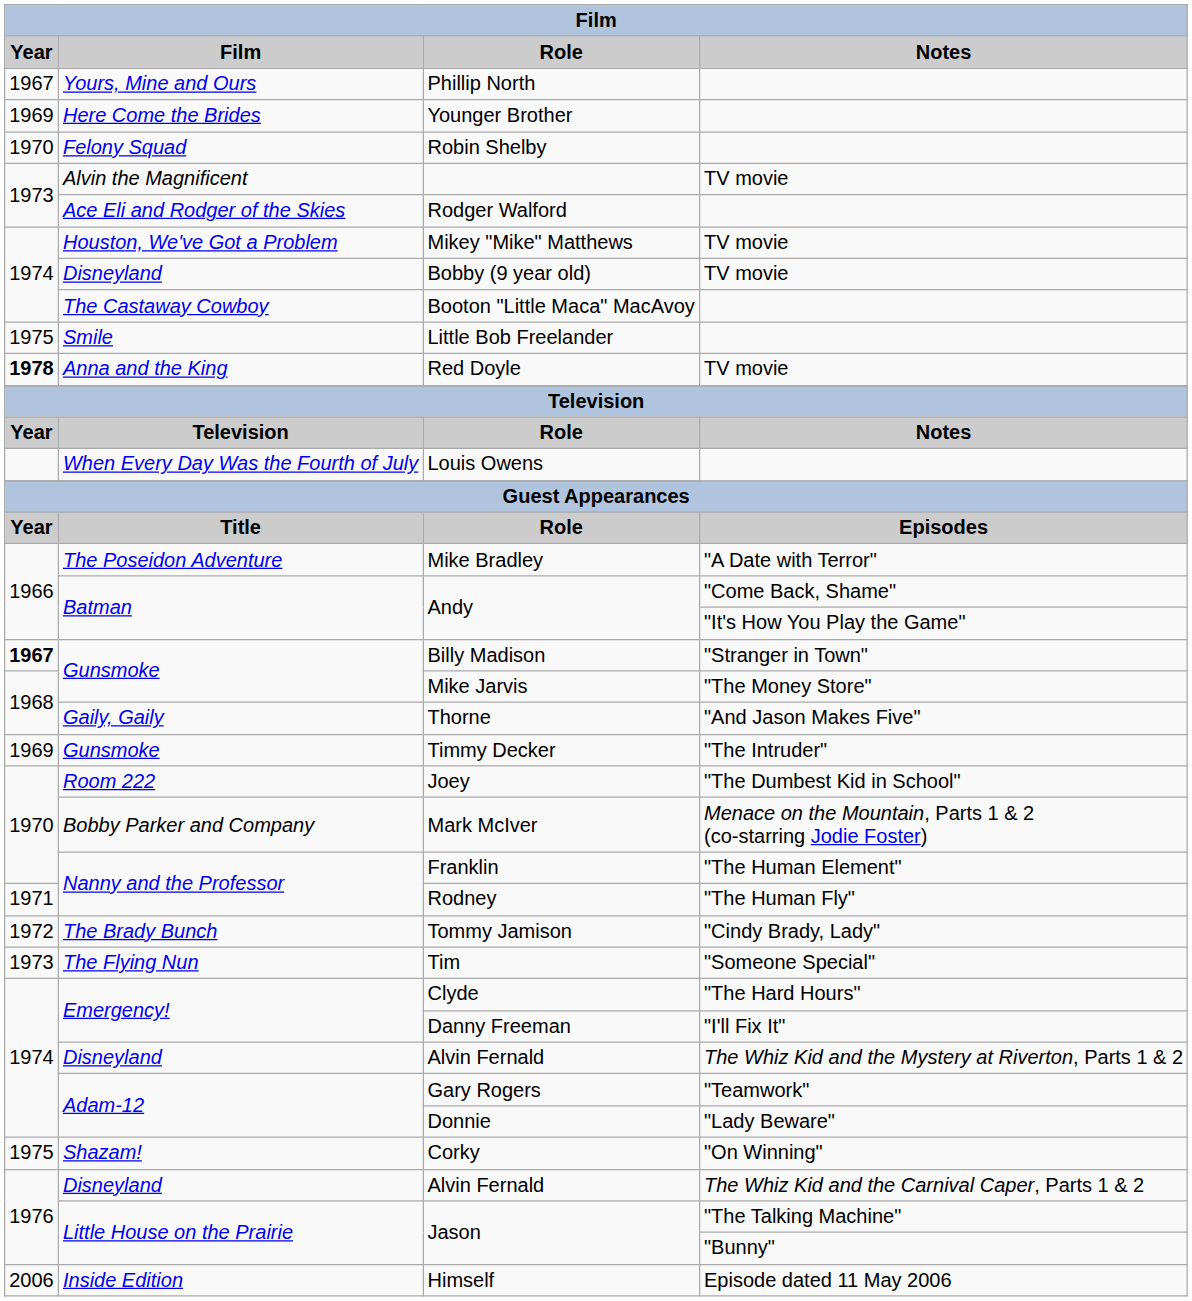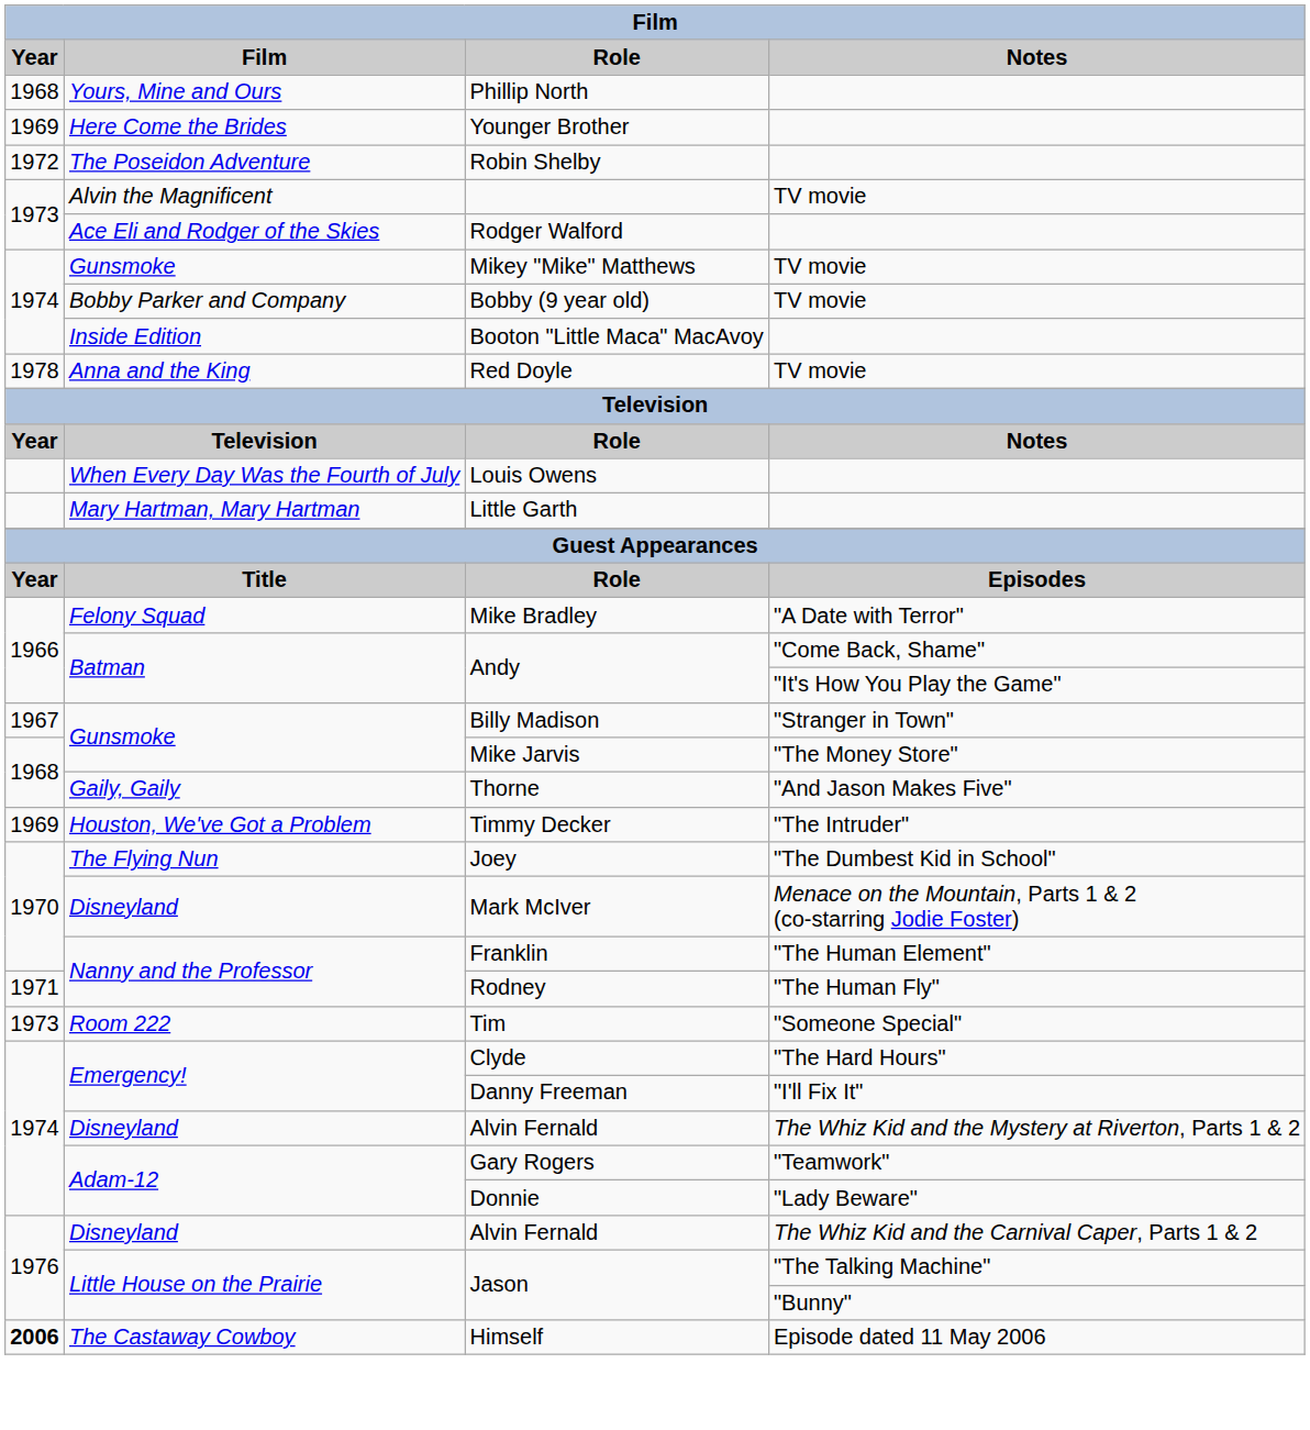 <table class="wikitable" style=border="2" cellpadding="4" background: #f9f9f9;>
 <tr align="center">
 <th colspan=4 style="background:#B0C4DE;">Film</th>
 </tr>
 <tr align="center">
 <th style="background: #CCCCCC;">Year</th>
 <th style="background: #CCCCCC;">Film</th>
 <th style="background: #CCCCCC;">Role</th>
 <th style="background: #CCCCCC;">Notes</th>
 </tr>
 <tr>
-<td rowspan="1">1967</td>
+<td rowspan="1">1968</td>
 <td><em><a href='#'>Yours, Mine and Ours</a></em></td>
 <td>Phillip North</td>
 <td></td>
 </tr>
 <tr>
 <td>1969</td>
 <td><em><a href='#'>Here Come the Brides</a></em></td>
 <td>Younger Brother</td>
 <td></td>
 </tr>
 <tr>
-<td rowspan="1">1970</td>
-<td><em><a href='#'>Felony Squad</a></em></td>
+<td rowspan="1">1972</td>
+<td><em><a href='#'>The Poseidon Adventure</a></em></td>
 <td>Robin Shelby</td>
 <td></td>
 </tr>
 <tr>
 <td rowspan="2">1973</td>
 <td><em>Alvin the Magnificent</em></td>
 <td></td>
 <td>TV movie</td>
 </tr>
 <tr>
 <td><em><a href='#'>Ace Eli and Rodger of the Skies</a></em></td>
 <td>Rodger Walford</td>
 <td></td>
 </tr>
 <tr>
 <td rowspan="3">1974</td>
-<td><em><a href='#'>Houston, We've Got a Problem</a></em></td>
+<td><em><a href='#'>Gunsmoke</a></em></td>
 <td>Mikey "Mike" Matthews</td>
 <td>TV movie</td>
 </tr>
 <tr>
-<td><em><a href='#'>Disneyland</a></em></td>
+<td><em>Bobby Parker and Company</em></td>
 <td>Bobby (9 year old)</td>
 <td>TV movie</td>
 </tr>
 <tr>
-<td><em><a href='#'>The Castaway Cowboy</a></em></td>
+<td><em><a href='#'>Inside Edition</a></em></td>
 <td>Booton "Little Maca" MacAvoy</td>
 <td></td>
 </tr>
 <tr>
-<td rowspan="1">1975</td>
-<td><em><a href='#'>Smile</a></em></td>
-<td>Little Bob Freelander</td>
-<td></td>
-</tr>
-<tr>
-<td><strong>1978</strong></td>
+<td>1978</td>
 <td><em><a href='#'>Anna and the King</a></em></td>
 <td>Red Doyle</td>
 <td>TV movie</td>
 </tr>
 <tr>
 </tr>
 <tr align="center">
 <th colspan=4 style="background:#B0C4DE;">Television</th>
 </tr>
 <tr align="center">
 <th style="background: #CCCCCC;">Year</th>
 <th style="background: #CCCCCC;">Television</th>
 <th style="background: #CCCCCC;">Role</th>
 <th style="background: #CCCCCC;">Notes</th>
 </tr>
 <tr>
 <td></td>
 <td><em><a href='#'>When Every Day Was the Fourth of July</a></em></td>
 <td>Louis Owens</td>
 </tr>
 <tr>
+<td></td>
+<td><em><a href='#'>Mary Hartman, Mary Hartman</a></em></td>
+<td>Little Garth</td>
+<td></td>
+</tr>
+<tr>
 </tr>
 <tr align="center">
 <th colspan=4 style="background:#B0C4DE;">Guest Appearances</th>
 </tr>
 <tr align="center">
 <th style="background: #CCCCCC;">Year</th>
 <th style="background: #CCCCCC;">Title</th>
 <th style="background: #CCCCCC;">Role</th>
 <th style="background: #CCCCCC;">Episodes</th>
 </tr>
 <tr>
 <td rowspan="3">1966</td>
-<td><em><a href='#'>The Poseidon Adventure</a></em></td>
+<td><em><a href='#'>Felony Squad</a></em></td>
 <td>Mike Bradley</td>
 <td>"A Date with Terror"</td>
 </tr>
 <tr>
 <td rowspan="2"><em><a href='#'>Batman</a></em></td>
 <td rowspan="2">Andy</td>
 <td>"Come Back, Shame"</td>
 </tr>
 <tr>
 <td>"It's How You Play the Game"</td>
 </tr>
 <tr>
-<td><strong>1967</strong></td>
+<td>1967</td>
 <td rowspan="2"><em><a href='#'>Gunsmoke</a></em></td>
 <td>Billy Madison</td>
 <td>"Stranger in Town"</td>
 </tr>
 <tr>
 <td rowspan="2">1968</td>
 <td>Mike Jarvis</td>
 <td>"The Money Store"</td>
 </tr>
 <tr>
 <td><em><a href='#'>Gaily, Gaily</a></em></td>
 <td>Thorne</td>
 <td>"And Jason Makes Five"</td>
 </tr>
 <tr>
 <td rowspan="1">1969</td>
-<td><em><a href='#'>Gunsmoke</a></em></td>
+<td><em><a href='#'>Houston, We've Got a Problem</a></em></td>
 <td>Timmy Decker</td>
 <td>"The Intruder"</td>
 </tr>
 <tr>
 <td rowspan="3">1970</td>
-<td><em><a href='#'>Room 222</a></em></td>
+<td><em><a href='#'>The Flying Nun</a></em></td>
 <td>Joey</td>
 <td>"The Dumbest Kid in School"</td>
 </tr>
 <tr>
-<td><em>Bobby Parker and Company</em></td>
+<td><em><a href='#'>Disneyland</a></em></td>
 <td>Mark McIver</td>
 <td><em>Menace on the Mountain</em>, Parts 1 & 2<br>(co-starring <a href='#'>Jodie Foster</a>)</td>
 </tr>
 <tr>
 <td rowspan="2"><em><a href='#'>Nanny and the Professor</a></em></td>
 <td>Franklin</td>
 <td>"The Human Element"</td>
 </tr>
 <tr>
 <td>1971</td>
 <td>Rodney</td>
 <td>"The Human Fly"</td>
 </tr>
 <tr>
-<td>1972</td>
-<td><em><a href='#'>The Brady Bunch</a></em></td>
-<td>Tommy Jamison</td>
-<td>"Cindy Brady, Lady"</td>
-</tr>
-<tr>
 <td>1973</td>
-<td><em><a href='#'>The Flying Nun</a></em></td>
+<td><em><a href='#'>Room 222</a></em></td>
 <td>Tim</td>
 <td>"Someone Special"</td>
 </tr>
 <tr>
 <td rowspan="5">1974</td>
 <td rowspan="2"><em><a href='#'>Emergency!</a></em></td>
 <td>Clyde</td>
 <td>"The Hard Hours"</td>
 </tr>
 <tr>
 <td>Danny Freeman</td>
 <td>"I'll Fix It"</td>
 </tr>
 <tr>
 <td><em><a href='#'>Disneyland</a></em></td>
 <td>Alvin Fernald</td>
 <td><em>The Whiz Kid and the Mystery at Riverton</em>, Parts 1 & 2</td>
 </tr>
 <tr>
 <td rowspan="2"><em><a href='#'>Adam-12</a></em></td>
 <td>Gary Rogers</td>
 <td>"Teamwork"</td>
 </tr>
 <tr>
 <td>Donnie</td>
 <td>"Lady Beware"</td>
 </tr>
 <tr>
-<td rowspan="1">1975</td>
-<td><em><a href='#'>Shazam!</a></em></td>
-<td>Corky</td>
-<td>"On Winning"</td>
-</tr>
-<tr>
 <td rowspan="3">1976</td>
 <td><em><a href='#'>Disneyland</a></em></td>
 <td>Alvin Fernald</td>
 <td><em>The Whiz Kid and the Carnival Caper</em>, Parts 1 & 2</td>
 </tr>
 <tr>
 <td rowspan="2"><em><a href='#'>Little House on the Prairie</a></em></td>
 <td rowspan="2">Jason</td>
 <td>"The Talking Machine"</td>
 </tr>
 <tr>
 <td>"Bunny"</td>
 </tr>
 <tr>
-<td>2006</td>
-<td><em><a href='#'>Inside Edition</a></em></td>
+<td><strong>2006</strong></td>
+<td><em><a href='#'>The Castaway Cowboy</a></em></td>
 <td>Himself</td>
 <td>Episode dated 11 May 2006</td>
 </tr>
 </table>
